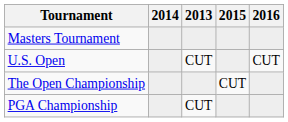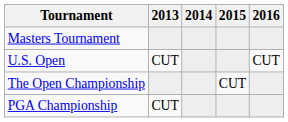 <table class="wikitable" style="font-size:95%;text-align:center;">
 <tr>
 <th>Tournament</th>
+<th>2013</th>
 <th>2014</th>
-<th>2013</th>
 <th>2015</th>
 <th>2016</th>
 </tr>
 <tr>
 <td align=left><a href='#'>Masters Tournament</a></td>
 <td style="background:#eeeeee;"></td>
 <td style="background:#eeeeee;"></td>
 <td style="background:#eeeeee;"></td>
 <td style="background:#eeeeee;"></td>
 </tr>
 <tr>
 <td align=left><a href='#'>U.S. Open</a></td>
+<td>CUT</td>
 <td style="background:#eeeeee;"></td>
-<td>CUT</td>
 <td style="background:#eeeeee;"></td>
 <td>CUT</td>
 </tr>
 <tr>
 <td align=left><a href='#'>The Open Championship</a></td>
 <td style="background:#eeeeee;"></td>
 <td style="background:#eeeeee;"></td>
 <td>CUT</td>
 <td style="background:#eeeeee;"></td>
 </tr>
 <tr>
 <td align=left><a href='#'>PGA Championship</a></td>
+<td>CUT</td>
 <td style="background:#eeeeee;"></td>
-<td>CUT</td>
 <td style="background:#eeeeee;"></td>
 <td style="background:#eeeeee;"></td>
 </tr>
 </table>
